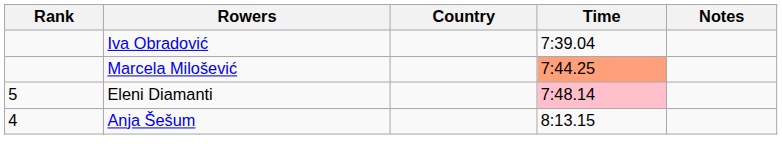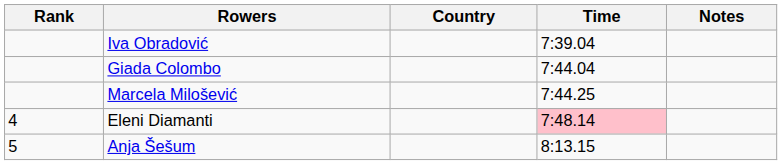 <table class="wikitable" width=60%>
 <tr>
 <th>Rank</th>
 <th>Rowers</th>
 <th>Country</th>
 <th>Time</th>
 <th>Notes</th>
 </tr>
 <tr>
 <td></td>
 <td><a href='#'>Iva Obradović</a></td>
 <td></td>
 <td>7:39.04</td>
 <td></td>
 </tr>
 <tr>
 <td></td>
-<td><a href='#'>Marcela Milošević</a></td>
+<td><a href='#'>Giada Colombo</a></td>
 <td></td>
-<td style="background: lightsalmon;">7:44.25</td>
+<td>7:44.04</td>
 <td></td>
 </tr>
 <tr>
-<td>5</td>
+<td></td>
+<td><a href='#'>Marcela Milošević</a></td>
+<td></td>
+<td>7:44.25</td>
+<td></td>
+</tr>
+<tr>
+<td>4</td>
 <td>Eleni Diamanti</td>
 <td></td>
 <td style="background: pink;">7:48.14</td>
 <td></td>
 </tr>
 <tr>
-<td>4</td>
+<td>5</td>
 <td><a href='#'>Anja Šešum</a></td>
 <td></td>
 <td>8:13.15</td>
 <td></td>
 </tr>
 </table>
